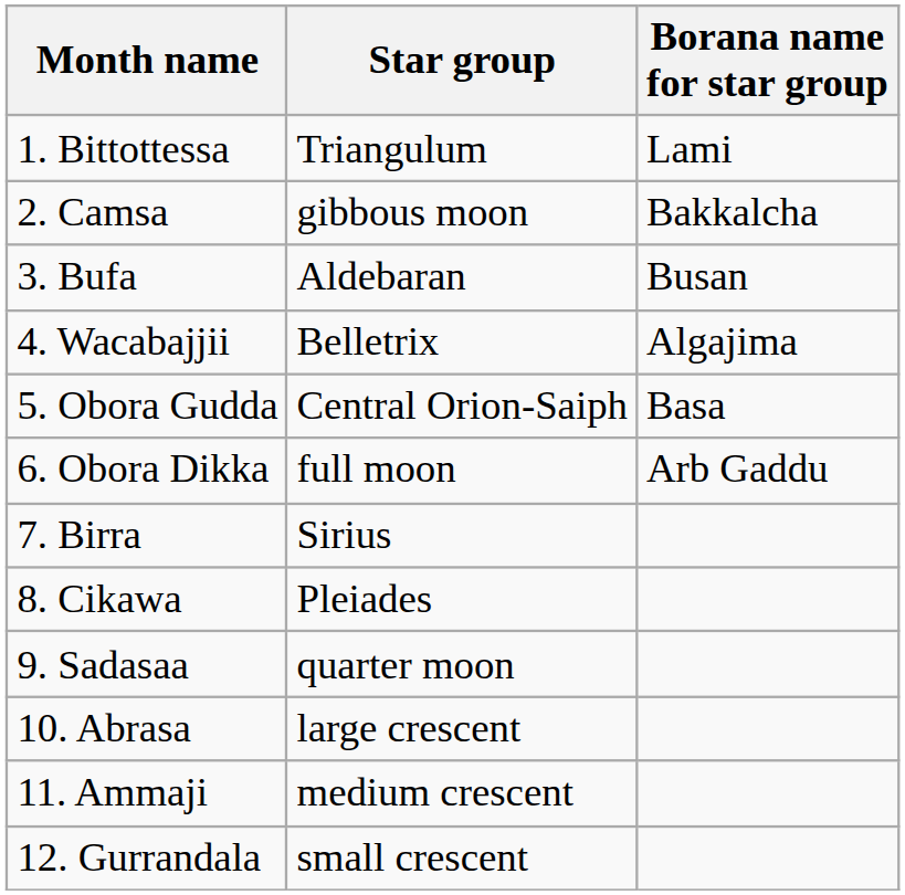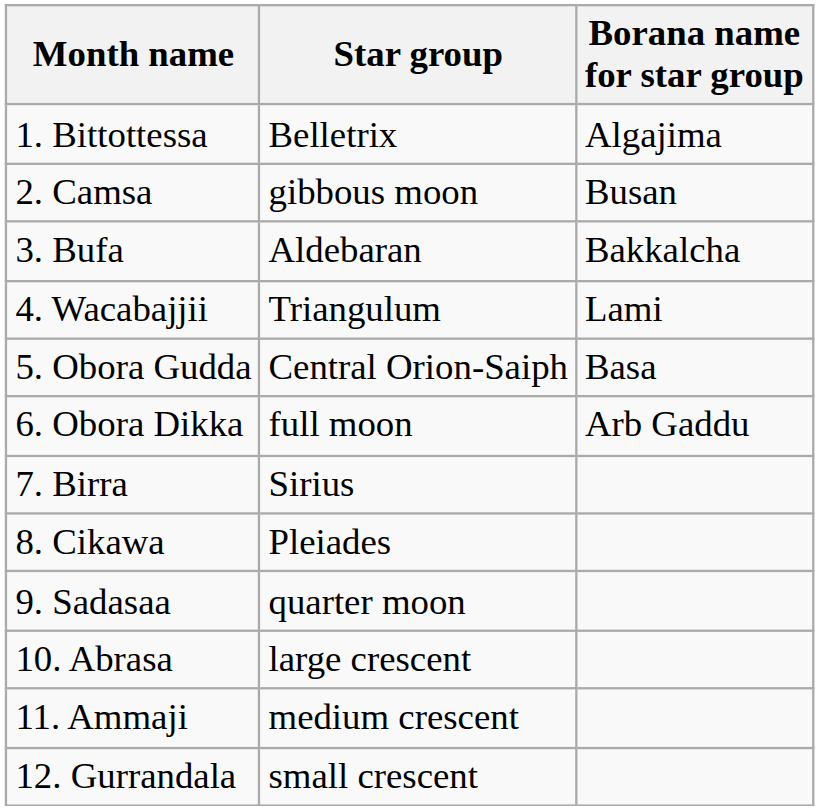 <table class="wikitable" style="margin:auto;">
 <tr>
 <th>Month name</th>
 <th>Star group</th>
 <th>Borana name<br>for star group</th>
 </tr>
 <tr>
 <td>1. Bittottessa</td>
-<td>Triangulum</td>
-<td>Lami</td>
+<td>Belletrix</td>
+<td>Algajima</td>
 </tr>
 <tr>
 <td>2. Camsa</td>
 <td>gibbous moon</td>
-<td>Bakkalcha</td>
+<td>Busan</td>
 </tr>
 <tr>
 <td>3. Bufa</td>
 <td>Aldebaran</td>
-<td>Busan</td>
+<td>Bakkalcha</td>
 </tr>
 <tr>
 <td>4. Wacabajjii</td>
-<td>Belletrix</td>
-<td>Algajima</td>
+<td>Triangulum</td>
+<td>Lami</td>
 </tr>
 <tr>
 <td>5. Obora Gudda</td>
 <td>Central Orion-Saiph</td>
 <td>Basa</td>
 </tr>
 <tr>
 <td>6. Obora Dikka</td>
 <td>full moon</td>
 <td>Arb Gaddu</td>
 </tr>
 <tr>
 <td>7. Birra</td>
 <td>Sirius</td>
 <td></td>
 </tr>
 <tr>
 <td>8. Cikawa</td>
 <td>Pleiades</td>
 <td></td>
 </tr>
 <tr>
 <td>9. Sadasaa</td>
 <td>quarter moon</td>
 <td></td>
 </tr>
 <tr>
 <td>10. Abrasa</td>
 <td>large crescent</td>
 <td></td>
 </tr>
 <tr>
 <td>11. Ammaji</td>
 <td>medium crescent</td>
 <td></td>
 </tr>
 <tr>
 <td>12. Gurrandala</td>
 <td>small crescent</td>
 <td></td>
 </tr>
 </table>
